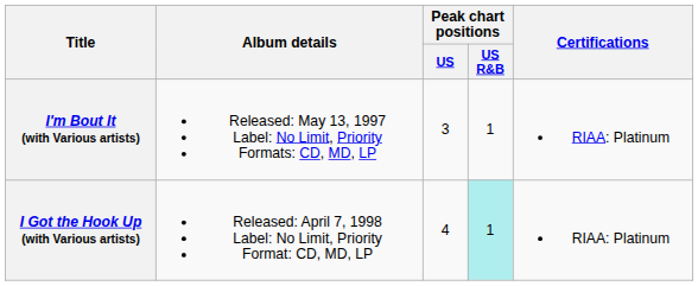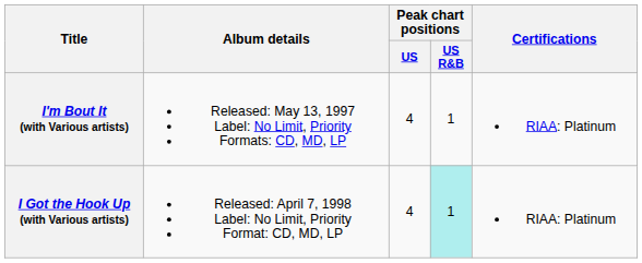 <table class="wikitable plainrowheaders" style="text-align:center;">
 <tr>
 <th scope="col" rowspan="2" style="width:10em;">Title</th>
 <th scope="col" rowspan="2" style="width:18em;">Album details</th>
 <th scope="col" colspan="2">Peak chart positions</th>
 <th scope="col" rowspan="2" style="width:12em;"><a href='#'>Certifications</a></th>
 </tr>
 <tr>
 <th style="width:3em;font-size:90%;"><a href='#'>US</a><br></th>
 <th style="width:3em;font-size:90%;"><a href='#'>US R&B</a><br></th>
 </tr>
 <tr>
 <th scope="row"><em><a href='#'>I'm Bout It</a></em><br><small>(with Various artists)</small></th>
 <td><br><ul><li>Released: May 13, 1997</li><li>Label: <a href='#'>No Limit</a>, <a href='#'>Priority</a></li><li>Formats: <a href='#'>CD</a>, <a href='#'>MD</a>, <a href='#'>LP</a></li></ul></td>
-<td>3</td>
+<td>4</td>
 <td>1</td>
 <td><br><ul><li><a href='#'>RIAA</a>: Platinum</li></ul></td>
 </tr>
 <tr>
 <th scope="row"><em><a href='#'>I Got the Hook Up</a></em> <small>(with Various artists)</small></th>
 <td><br><ul><li>Released: April 7, 1998</li><li>Label: No Limit, Priority</li><li>Format: CD, MD, LP</li></ul></td>
 <td>4</td>
 <td style="background: paleturquoise;">1</td>
 <td><br><ul><li>RIAA: Platinum</li></ul></td>
 </tr>
 </table>
